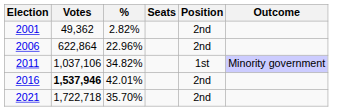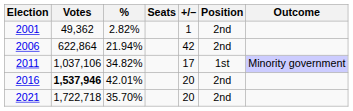 <table class=wikitable style=text-align:center>
 <tr>
 <th><strong>Election</strong></th>
 <th><strong>Votes</strong></th>
 <th><strong>%</strong></th>
 <th><strong>Seats</strong></th>
+<th>+/–</th>
 <th><strong>Position</strong></th>
 <th><strong>Outcome</strong></th>
 </tr>
 <tr>
 <td><a href='#'>2001</a></td>
 <td>49,362</td>
 <td>2.82%</td>
 <td></td>
+<td> 1</td>
 <td> 2nd</td>
 <td></td>
 </tr>
 <tr>
 <td><a href='#'>2006</a></td>
 <td>622,864</td>
-<td>22.96%</td>
+<td>21.94%</td>
 <td></td>
+<td> 42</td>
 <td> 2nd</td>
 <td></td>
 </tr>
 <tr>
 <td><a href='#'>2011</a></td>
 <td>1,037,106</td>
 <td>34.82%</td>
 <td></td>
+<td> 17</td>
 <td> 1st</td>
 <td style="background-color:#CCCCFF">Minority government</td>
 </tr>
 <tr>
 <td><a href='#'>2016</a></td>
 <td><strong>1,537,946</strong></td>
 <td>42.01%</td>
 <td></td>
+<td> 20</td>
 <td> 2nd</td>
 <td></td>
 </tr>
 <tr>
 <td><a href='#'>2021</a></td>
 <td>1,722,718</td>
 <td>35.70%</td>
 <td></td>
+<td> 20</td>
 <td> 2nd</td>
 <td></td>
 </tr>
 </table>
